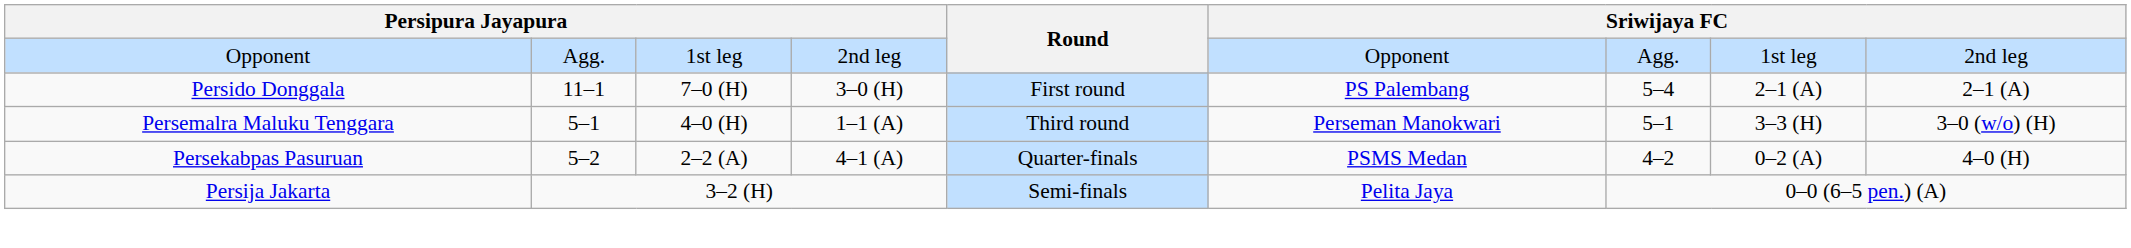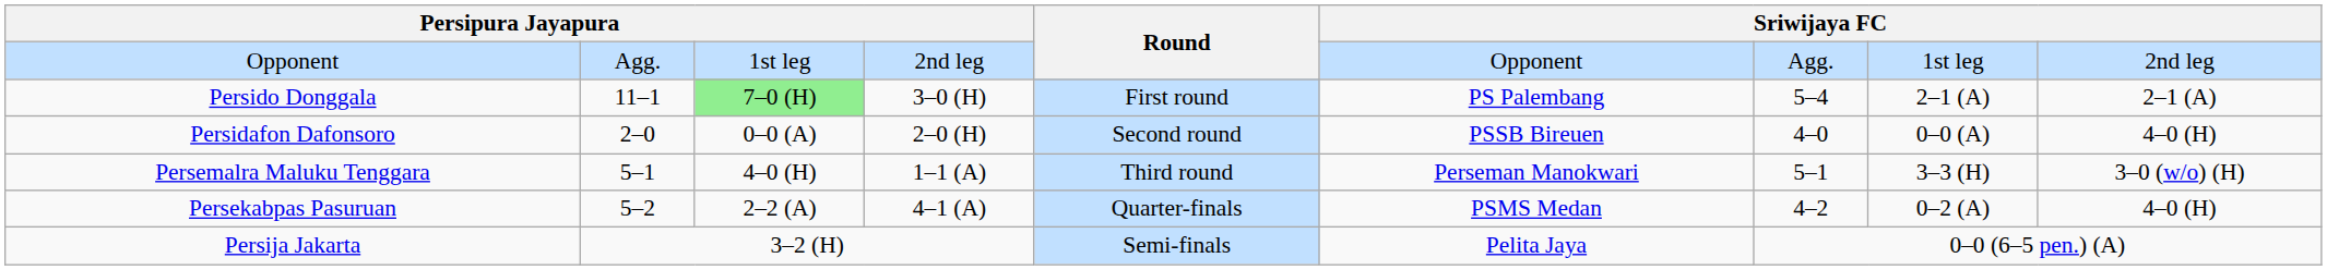 <table class="wikitable" width="100%" style="text-align:center">
 <tr>
 <th colspan=4 style="width:1*">Persipura Jayapura</th>
 <th rowspan=2>Round</th>
 <th colspan=4 style="width:1*">Sriwijaya FC</th>
 </tr>
 <tr bgcolor=#c1e0ff>
 <td>Opponent</td>
 <td>Agg.</td>
 <td>1st leg</td>
 <td>2nd leg</td>
 <td>Opponent</td>
 <td>Agg.</td>
 <td>1st leg</td>
 <td>2nd leg</td>
 </tr>
 <tr>
 <td><a href='#'>Persido Donggala</a></td>
 <td>11–1</td>
-<td>7–0 (H)</td>
+<td style="background: lightgreen;">7–0 (H)</td>
 <td>3–0 (H)</td>
 <td bgcolor=#c1e0ff>First round</td>
 <td><a href='#'>PS Palembang</a></td>
 <td>5–4</td>
 <td>2–1 (A)</td>
 <td>2–1 (A)</td>
+</tr>
+<tr>
+<td><a href='#'>Persidafon Dafonsoro</a></td>
+<td>2–0</td>
+<td>0–0 (A)</td>
+<td>2–0 (H)</td>
+<td bgcolor=#c1e0ff>Second round</td>
+<td><a href='#'>PSSB Bireuen</a></td>
+<td>4–0</td>
+<td>0–0 (A)</td>
+<td>4–0 (H)</td>
 </tr>
 <tr>
 <td><a href='#'>Persemalra Maluku Tenggara</a></td>
 <td>5–1</td>
 <td>4–0 (H)</td>
 <td>1–1 (A)</td>
 <td bgcolor=#c1e0ff>Third round</td>
 <td><a href='#'>Perseman Manokwari</a></td>
 <td>5–1</td>
 <td>3–3 (H)</td>
 <td>3–0 (<a href='#'>w/o</a>) (H)</td>
 </tr>
 <tr>
 <td><a href='#'>Persekabpas Pasuruan</a></td>
 <td>5–2</td>
 <td>2–2 (A)</td>
 <td>4–1 (A)</td>
 <td bgcolor=#c1e0ff>Quarter-finals</td>
 <td><a href='#'>PSMS Medan</a></td>
 <td>4–2</td>
 <td>0–2 (A)</td>
 <td>4–0 (H)</td>
 </tr>
 <tr>
 <td><a href='#'>Persija Jakarta</a></td>
 <td colspan=3>3–2 (H)</td>
 <td bgcolor=#c1e0ff>Semi-finals</td>
 <td><a href='#'>Pelita Jaya</a></td>
 <td colspan=3>0–0 (6–5 <a href='#'>pen.</a>) (A)</td>
 </tr>
 </table>
